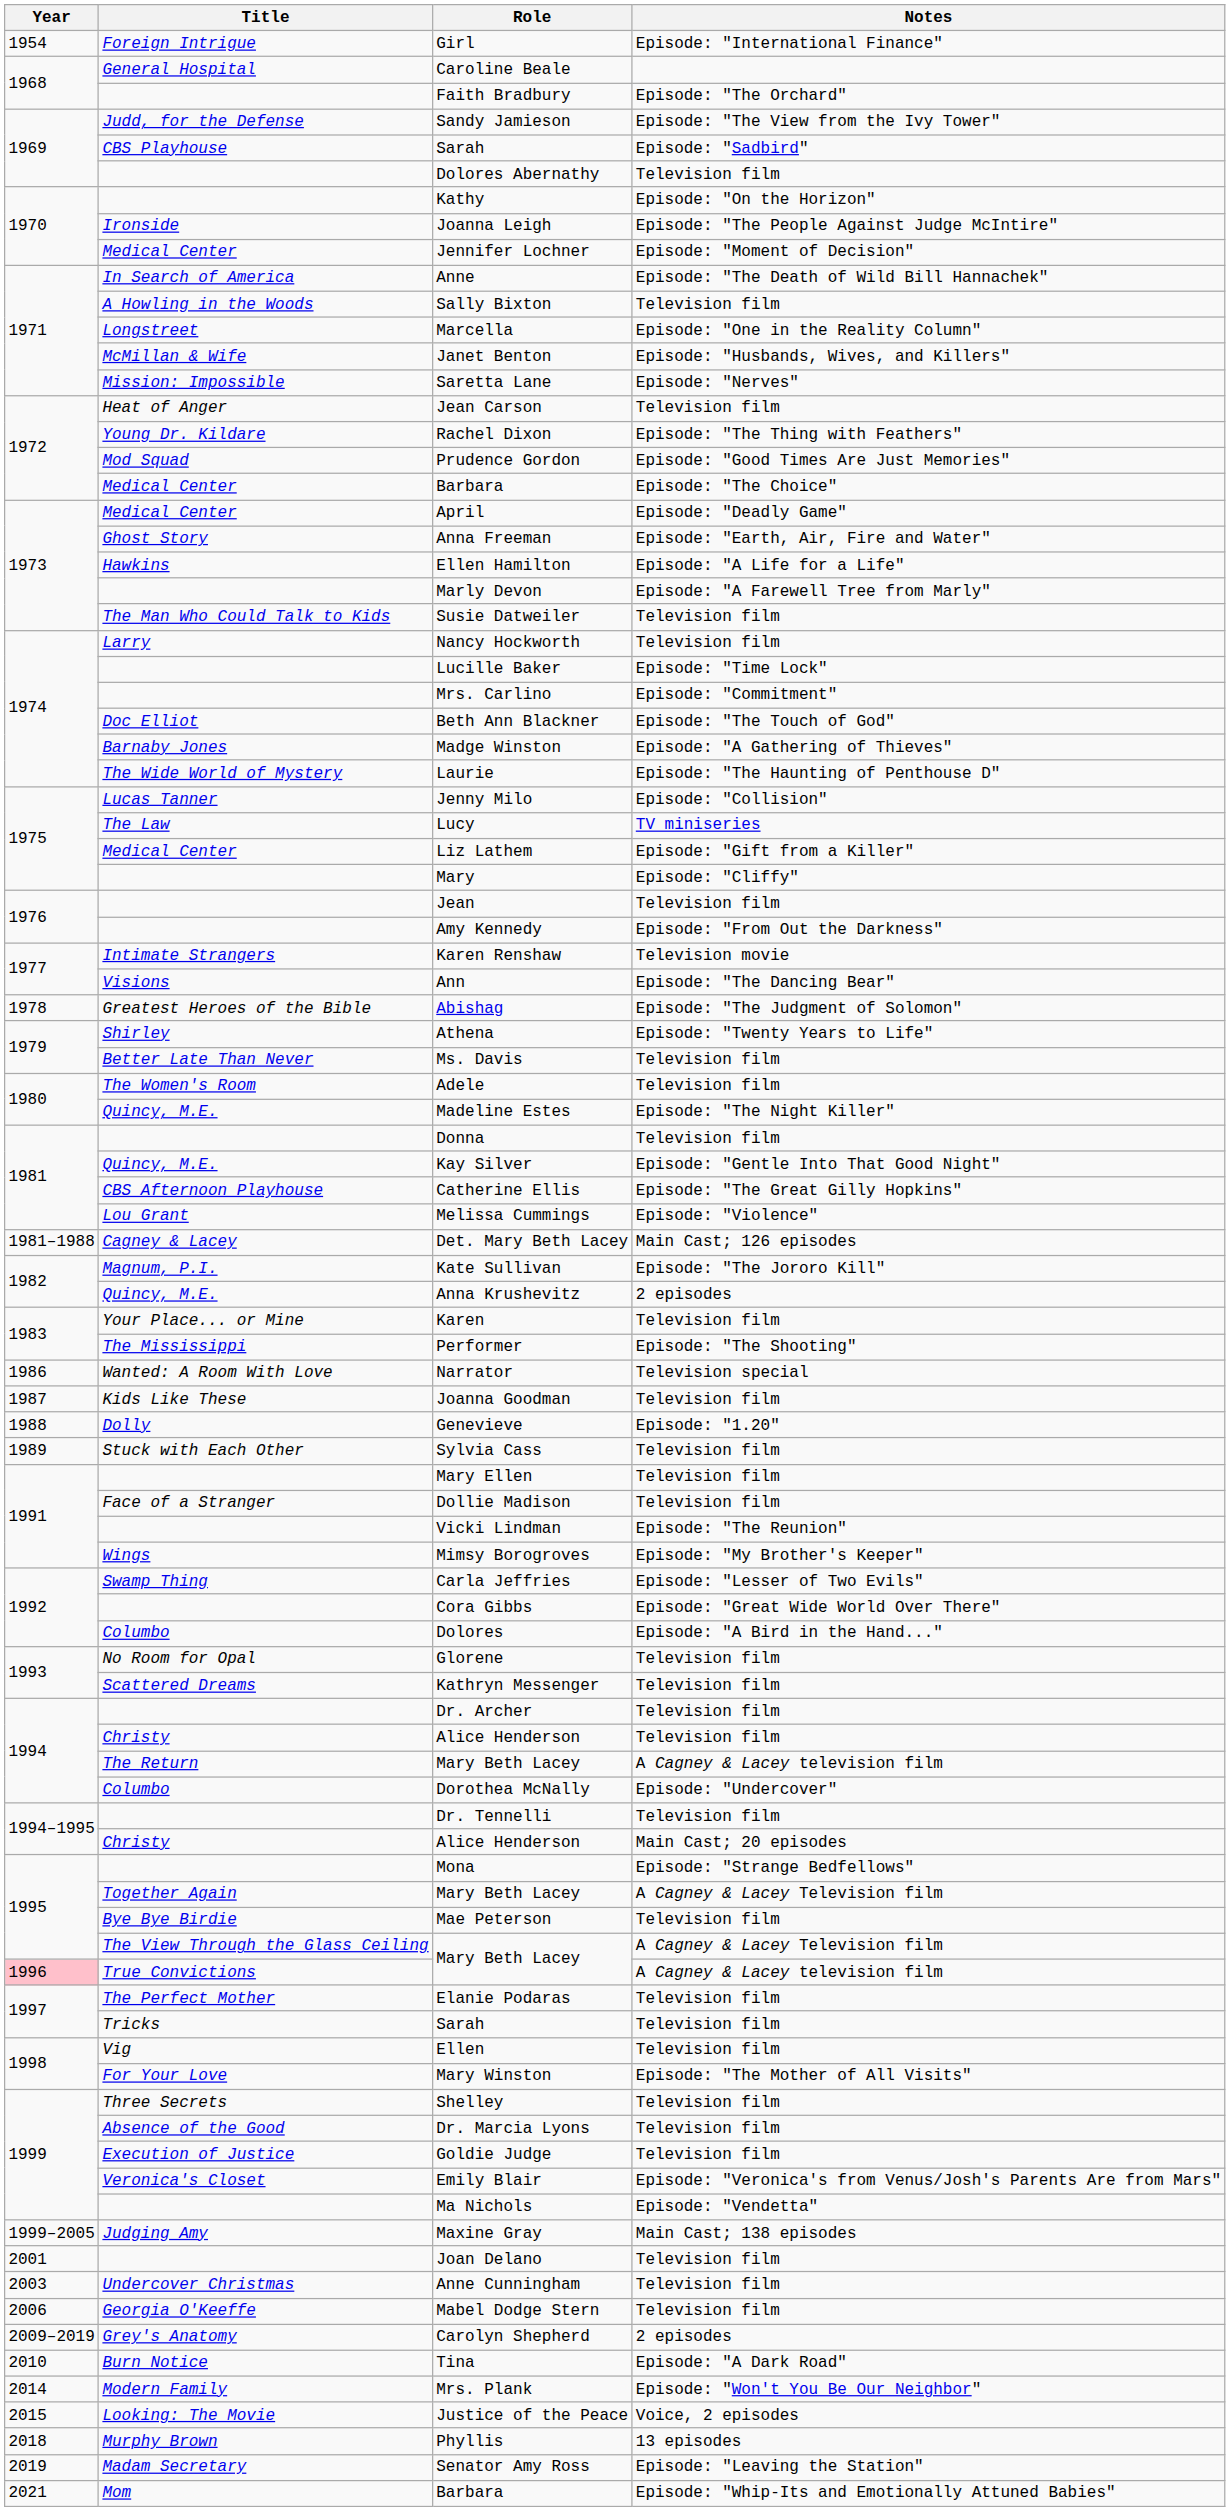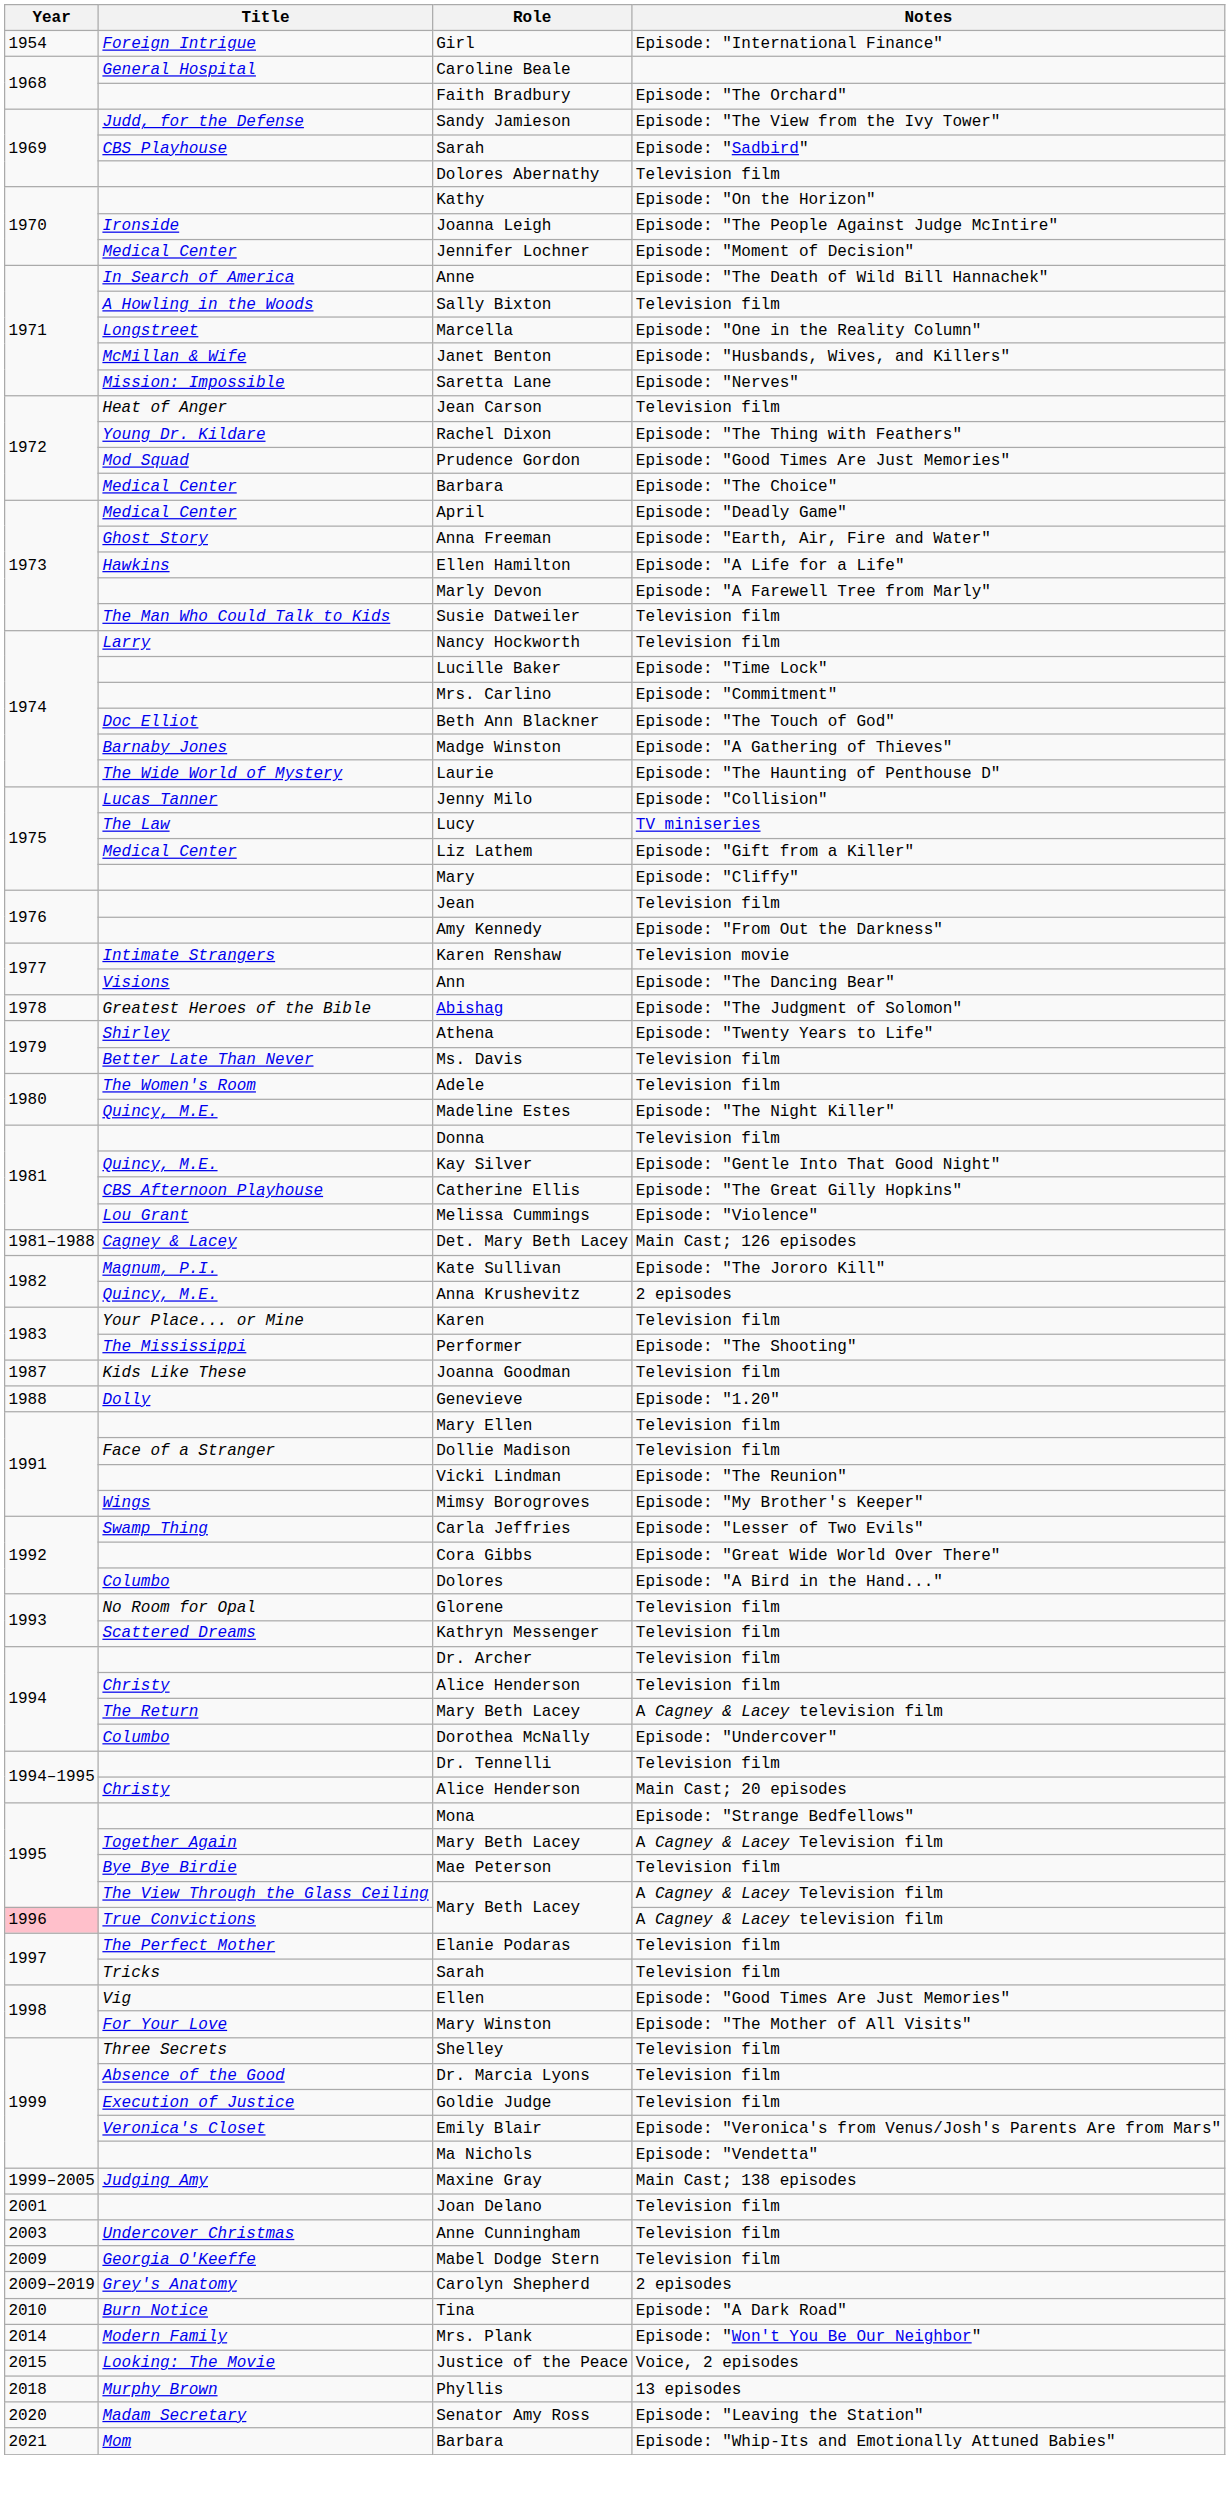 <table class="wikitable sortable">
 <tr>
 <th>Year</th>
 <th>Title</th>
 <th>Role</th>
 <th class="unsortable">Notes</th>
 </tr>
 <tr>
 <td>1954</td>
 <td><em><a href='#'>Foreign Intrigue</a></em></td>
 <td>Girl</td>
 <td>Episode: "International Finance"</td>
 </tr>
 <tr>
 <td rowspan="2">1968</td>
 <td><em><a href='#'>General Hospital</a></em></td>
 <td>Caroline Beale</td>
 <td></td>
 </tr>
 <tr>
 <td><em></em></td>
 <td>Faith Bradbury</td>
 <td>Episode: "The Orchard"</td>
 </tr>
 <tr>
 <td rowspan="3">1969</td>
 <td><em><a href='#'>Judd, for the Defense</a></em></td>
 <td>Sandy Jamieson</td>
 <td>Episode: "The View from the Ivy Tower"</td>
 </tr>
 <tr>
 <td><em><a href='#'>CBS Playhouse</a></em></td>
 <td>Sarah</td>
 <td>Episode: "<a href='#'>Sadbird</a>"</td>
 </tr>
 <tr>
 <td><em></em></td>
 <td>Dolores Abernathy</td>
 <td>Television film</td>
 </tr>
 <tr>
 <td rowspan="3">1970</td>
 <td><em></em></td>
 <td>Kathy</td>
 <td>Episode: "On the Horizon"</td>
 </tr>
 <tr>
 <td><em><a href='#'>Ironside</a></em></td>
 <td>Joanna Leigh</td>
 <td>Episode: "The People Against Judge McIntire"</td>
 </tr>
 <tr>
 <td><em><a href='#'>Medical Center</a></em></td>
 <td>Jennifer Lochner</td>
 <td>Episode: "Moment of Decision"</td>
 </tr>
 <tr>
 <td rowspan="5">1971</td>
 <td><em><a href='#'>In Search of America</a></em></td>
 <td>Anne</td>
 <td>Episode: "The Death of Wild Bill Hannachek"</td>
 </tr>
 <tr>
 <td><em><a href='#'>A Howling in the Woods</a></em></td>
 <td>Sally Bixton</td>
 <td>Television film</td>
 </tr>
 <tr>
 <td><em><a href='#'>Longstreet</a></em></td>
 <td>Marcella</td>
 <td>Episode: "One in the Reality Column"</td>
 </tr>
 <tr>
 <td><em><a href='#'>McMillan & Wife</a></em></td>
 <td>Janet Benton</td>
 <td>Episode: "Husbands, Wives, and Killers"</td>
 </tr>
 <tr>
 <td><em><a href='#'>Mission: Impossible</a></em></td>
 <td>Saretta Lane</td>
 <td>Episode: "Nerves"</td>
 </tr>
 <tr>
 <td rowspan="4">1972</td>
 <td><em>Heat of Anger</em></td>
 <td>Jean Carson</td>
 <td>Television film</td>
 </tr>
 <tr>
 <td><em><a href='#'>Young Dr. Kildare</a></em></td>
 <td>Rachel Dixon</td>
 <td>Episode: "The Thing with Feathers"</td>
 </tr>
 <tr>
 <td><em><a href='#'>Mod Squad</a></em></td>
 <td>Prudence Gordon</td>
 <td>Episode: "Good Times Are Just Memories"</td>
 </tr>
 <tr>
 <td><em><a href='#'>Medical Center</a></em></td>
 <td>Barbara</td>
 <td>Episode: "The Choice"</td>
 </tr>
 <tr>
 <td rowspan="5">1973</td>
 <td><em><a href='#'>Medical Center</a></em></td>
 <td>April</td>
 <td>Episode: "Deadly Game"</td>
 </tr>
 <tr>
 <td><em><a href='#'>Ghost Story</a></em></td>
 <td>Anna Freeman</td>
 <td>Episode: "Earth, Air, Fire and Water"</td>
 </tr>
 <tr>
 <td><em><a href='#'>Hawkins</a></em></td>
 <td>Ellen Hamilton</td>
 <td>Episode: "A Life for a Life"</td>
 </tr>
 <tr>
 <td><em></em></td>
 <td>Marly Devon</td>
 <td>Episode: "A Farewell Tree from Marly"</td>
 </tr>
 <tr>
 <td><em><a href='#'>The Man Who Could Talk to Kids</a></em></td>
 <td>Susie Datweiler</td>
 <td>Television film</td>
 </tr>
 <tr>
 <td rowspan="6">1974</td>
 <td><em><a href='#'>Larry</a></em></td>
 <td>Nancy Hockworth</td>
 <td>Television film</td>
 </tr>
 <tr>
 <td><em></em></td>
 <td>Lucille Baker</td>
 <td>Episode: "Time Lock"</td>
 </tr>
 <tr>
 <td><em></em></td>
 <td>Mrs. Carlino</td>
 <td>Episode: "Commitment"</td>
 </tr>
 <tr>
 <td><em><a href='#'>Doc Elliot</a></em></td>
 <td>Beth Ann Blackner</td>
 <td>Episode: "The Touch of God"</td>
 </tr>
 <tr>
 <td><em><a href='#'>Barnaby Jones</a></em></td>
 <td>Madge Winston</td>
 <td>Episode: "A Gathering of Thieves"</td>
 </tr>
 <tr>
 <td><em><a href='#'>The Wide World of Mystery</a></em></td>
 <td>Laurie</td>
 <td>Episode: "The Haunting of Penthouse D"</td>
 </tr>
 <tr>
 <td rowspan="4">1975</td>
 <td><em><a href='#'>Lucas Tanner</a></em></td>
 <td>Jenny Milo</td>
 <td>Episode: "Collision"</td>
 </tr>
 <tr>
 <td><em><a href='#'>The Law</a></em></td>
 <td>Lucy</td>
 <td><a href='#'>TV miniseries</a></td>
 </tr>
 <tr>
 <td><em><a href='#'>Medical Center</a></em></td>
 <td>Liz Lathem</td>
 <td>Episode: "Gift from a Killer"</td>
 </tr>
 <tr>
 <td><em></em></td>
 <td>Mary</td>
 <td>Episode: "Cliffy"</td>
 </tr>
 <tr>
 <td rowspan="2">1976</td>
 <td><em></em></td>
 <td>Jean</td>
 <td>Television film</td>
 </tr>
 <tr>
 <td><em></em></td>
 <td>Amy Kennedy</td>
 <td>Episode: "From Out the Darkness"</td>
 </tr>
 <tr>
 <td rowspan="2">1977</td>
 <td><em><a href='#'>Intimate Strangers</a></em></td>
 <td>Karen Renshaw</td>
 <td>Television movie</td>
 </tr>
 <tr>
 <td><em><a href='#'>Visions</a></em></td>
 <td>Ann</td>
 <td>Episode: "The Dancing Bear"</td>
 </tr>
 <tr>
 <td>1978</td>
 <td><em>Greatest Heroes of the Bible</em></td>
 <td><a href='#'>Abishag</a></td>
 <td>Episode: "The Judgment of Solomon"</td>
 </tr>
 <tr>
 <td rowspan="2">1979</td>
 <td><em><a href='#'>Shirley</a></em></td>
 <td>Athena</td>
 <td>Episode: "Twenty Years to Life"</td>
 </tr>
 <tr>
 <td><em><a href='#'>Better Late Than Never</a></em></td>
 <td>Ms. Davis</td>
 <td>Television film</td>
 </tr>
 <tr>
 <td rowspan="2">1980</td>
 <td><em><a href='#'>The Women's Room</a></em></td>
 <td>Adele</td>
 <td>Television film</td>
 </tr>
 <tr>
 <td><em><a href='#'>Quincy, M.E.</a></em></td>
 <td>Madeline Estes</td>
 <td>Episode: "The Night Killer"</td>
 </tr>
 <tr>
 <td rowspan="4">1981</td>
 <td><em></em></td>
 <td>Donna</td>
 <td>Television film</td>
 </tr>
 <tr>
 <td><em><a href='#'>Quincy, M.E.</a></em></td>
 <td>Kay Silver</td>
 <td>Episode: "Gentle Into That Good Night"</td>
 </tr>
 <tr>
 <td><em><a href='#'>CBS Afternoon Playhouse</a></em></td>
 <td>Catherine Ellis</td>
 <td>Episode: "The Great Gilly Hopkins"</td>
 </tr>
 <tr>
 <td><em><a href='#'>Lou Grant</a></em></td>
 <td>Melissa Cummings</td>
 <td>Episode: "Violence"</td>
 </tr>
 <tr>
 <td>1981–1988</td>
 <td><em><a href='#'>Cagney & Lacey</a></em></td>
 <td>Det. Mary Beth Lacey</td>
 <td>Main Cast; 126 episodes</td>
 </tr>
 <tr>
 <td rowspan="2">1982</td>
 <td><em><a href='#'>Magnum, P.I.</a></em></td>
 <td>Kate Sullivan</td>
 <td>Episode: "The Jororo Kill"</td>
 </tr>
 <tr>
 <td><em><a href='#'>Quincy, M.E.</a></em></td>
 <td>Anna Krushevitz</td>
 <td>2 episodes</td>
 </tr>
 <tr>
 <td rowspan="2">1983</td>
 <td><em>Your Place... or Mine</em></td>
 <td>Karen</td>
 <td>Television film</td>
 </tr>
 <tr>
 <td><em><a href='#'>The Mississippi</a></em></td>
 <td>Performer</td>
 <td>Episode: "The Shooting"</td>
 </tr>
 <tr>
-<td>1986</td>
-<td><em>Wanted: A Room With Love</em></td>
-<td>Narrator</td>
-<td>Television special</td>
-</tr>
-<tr>
 <td>1987</td>
 <td><em>Kids Like These</em></td>
 <td>Joanna Goodman</td>
 <td>Television film</td>
 </tr>
 <tr>
 <td>1988</td>
 <td><em><a href='#'>Dolly</a></em></td>
 <td>Genevieve</td>
 <td>Episode: "1.20"</td>
-</tr>
-<tr>
-<td>1989</td>
-<td><em>Stuck with Each Other</em></td>
-<td>Sylvia Cass</td>
-<td>Television film</td>
 </tr>
 <tr>
 <td rowspan="4">1991</td>
 <td><em></em></td>
 <td>Mary Ellen</td>
 <td>Television film</td>
 </tr>
 <tr>
 <td><em>Face of a Stranger</em></td>
 <td>Dollie Madison</td>
 <td>Television film</td>
 </tr>
 <tr>
 <td><em></em></td>
 <td>Vicki Lindman</td>
 <td>Episode: "The Reunion"</td>
 </tr>
 <tr>
 <td><em><a href='#'>Wings</a></em></td>
 <td>Mimsy Borogroves</td>
 <td>Episode: "My Brother's Keeper"</td>
 </tr>
 <tr>
 <td rowspan="3">1992</td>
 <td><em><a href='#'>Swamp Thing</a></em></td>
 <td>Carla Jeffries</td>
 <td>Episode: "Lesser of Two Evils"</td>
 </tr>
 <tr>
 <td><em></em></td>
 <td>Cora Gibbs</td>
 <td>Episode: "Great Wide World Over There"</td>
 </tr>
 <tr>
 <td><em><a href='#'>Columbo</a></em></td>
 <td>Dolores</td>
 <td>Episode: "A Bird in the Hand..."</td>
 </tr>
 <tr>
 <td rowspan="2">1993</td>
 <td><em>No Room for Opal</em></td>
 <td>Glorene</td>
 <td>Television film</td>
 </tr>
 <tr>
 <td><em><a href='#'>Scattered Dreams</a></em></td>
 <td>Kathryn Messenger</td>
 <td>Television film</td>
 </tr>
 <tr>
 <td rowspan="4">1994</td>
 <td><em></em></td>
 <td>Dr. Archer</td>
 <td>Television film</td>
 </tr>
 <tr>
 <td><em><a href='#'>Christy</a></em></td>
 <td>Alice Henderson</td>
 <td>Television film</td>
 </tr>
 <tr>
 <td><em><a href='#'>The Return</a></em></td>
 <td>Mary Beth Lacey</td>
 <td>A <em>Cagney & Lacey</em> television film</td>
 </tr>
 <tr>
 <td><em><a href='#'>Columbo</a></em></td>
 <td>Dorothea McNally</td>
 <td>Episode: "Undercover"</td>
 </tr>
 <tr>
 <td rowspan="2">1994–1995</td>
 <td><em></em></td>
 <td>Dr. Tennelli</td>
 <td>Television film</td>
 </tr>
 <tr>
 <td><em><a href='#'>Christy</a></em></td>
 <td>Alice Henderson</td>
 <td>Main Cast; 20 episodes</td>
 </tr>
 <tr>
 <td rowspan="4">1995</td>
 <td><em></em></td>
 <td>Mona</td>
 <td>Episode: "Strange Bedfellows"</td>
 </tr>
 <tr>
 <td><em><a href='#'>Together Again</a></em></td>
 <td>Mary Beth Lacey</td>
 <td>A <em>Cagney & Lacey</em> Television film</td>
 </tr>
 <tr>
 <td><em><a href='#'>Bye Bye Birdie</a></em></td>
 <td>Mae Peterson</td>
 <td>Television film</td>
 </tr>
 <tr>
 <td><em><a href='#'>The View Through the Glass Ceiling</a></em></td>
 <td rowspan="2">Mary Beth Lacey</td>
 <td>A <em>Cagney & Lacey</em> Television film</td>
 </tr>
 <tr>
 <td style="background: pink;">1996</td>
 <td><em><a href='#'>True Convictions</a></em></td>
 <td>A <em>Cagney & Lacey</em> television film</td>
 </tr>
 <tr>
 <td rowspan="2">1997</td>
 <td><em><a href='#'>The Perfect Mother</a></em></td>
 <td>Elanie Podaras</td>
 <td>Television film</td>
 </tr>
 <tr>
 <td><em>Tricks</em></td>
 <td>Sarah</td>
 <td>Television film</td>
 </tr>
 <tr>
 <td rowspan="2">1998</td>
 <td><em>Vig</em></td>
 <td>Ellen</td>
-<td>Television film</td>
+<td>Episode: "Good Times Are Just Memories"</td>
 </tr>
 <tr>
 <td><em><a href='#'>For Your Love</a></em></td>
 <td>Mary Winston</td>
 <td>Episode: "The Mother of All Visits"</td>
 </tr>
 <tr>
 <td rowspan="5">1999</td>
 <td><em>Three Secrets</em></td>
 <td>Shelley</td>
 <td>Television film</td>
 </tr>
 <tr>
 <td><em><a href='#'>Absence of the Good</a></em></td>
 <td>Dr. Marcia Lyons</td>
 <td>Television film</td>
 </tr>
 <tr>
 <td><em><a href='#'>Execution of Justice</a></em></td>
 <td>Goldie Judge</td>
 <td>Television film</td>
 </tr>
 <tr>
 <td><em><a href='#'>Veronica's Closet</a></em></td>
 <td>Emily Blair</td>
 <td>Episode: "Veronica's from Venus/Josh's Parents Are from Mars"</td>
 </tr>
 <tr>
 <td><em></em></td>
 <td>Ma Nichols</td>
 <td>Episode: "Vendetta"</td>
 </tr>
 <tr>
 <td>1999–2005</td>
 <td><em><a href='#'>Judging Amy</a></em></td>
 <td>Maxine Gray</td>
 <td>Main Cast; 138 episodes</td>
 </tr>
 <tr>
 <td>2001</td>
 <td><em></em></td>
 <td>Joan Delano</td>
 <td>Television film</td>
 </tr>
 <tr>
 <td>2003</td>
 <td><em><a href='#'>Undercover Christmas</a></em></td>
 <td>Anne Cunningham</td>
 <td>Television film</td>
 </tr>
 <tr>
-<td>2006</td>
+<td>2009</td>
 <td><em><a href='#'>Georgia O'Keeffe</a></em></td>
 <td>Mabel Dodge Stern</td>
 <td>Television film</td>
 </tr>
 <tr>
 <td>2009–2019</td>
 <td><em><a href='#'>Grey's Anatomy</a></em></td>
 <td>Carolyn Shepherd</td>
 <td>2 episodes</td>
 </tr>
 <tr>
 <td>2010</td>
 <td><em><a href='#'>Burn Notice</a></em></td>
 <td>Tina</td>
 <td>Episode: "A Dark Road"</td>
 </tr>
 <tr>
 <td>2014</td>
 <td><em><a href='#'>Modern Family</a></em></td>
 <td>Mrs. Plank</td>
 <td>Episode: "<a href='#'>Won't You Be Our Neighbor</a>"</td>
 </tr>
 <tr>
 <td>2015</td>
 <td><em><a href='#'>Looking: The Movie</a></em></td>
 <td>Justice of the Peace</td>
 <td>Voice, 2 episodes</td>
 </tr>
 <tr>
 <td>2018</td>
 <td><em><a href='#'>Murphy Brown</a></em></td>
 <td>Phyllis</td>
 <td>13 episodes</td>
 </tr>
 <tr>
-<td>2019</td>
+<td>2020</td>
 <td><em><a href='#'>Madam Secretary</a></em></td>
 <td>Senator Amy Ross</td>
 <td>Episode: "Leaving the Station"</td>
 </tr>
 <tr>
 <td>2021</td>
 <td><em><a href='#'>Mom</a></em></td>
 <td>Barbara</td>
 <td>Episode: "Whip-Its and Emotionally Attuned Babies"</td>
 </tr>
 </table>
